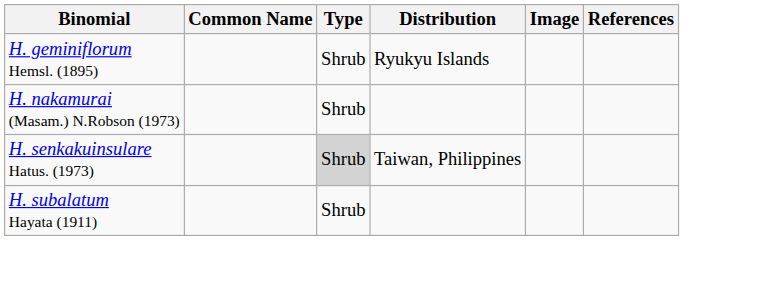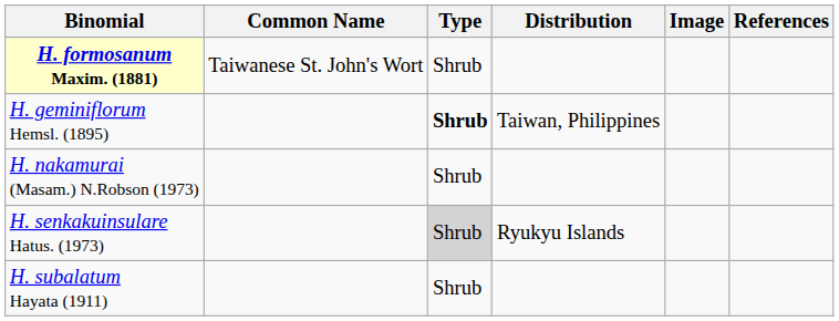 <table class="wikitable mw-collapsible ">
 <tr>
 <th>Binomial</th>
 <th>Common Name</th>
 <th>Type</th>
 <th>Distribution</th>
 <th>Image</th>
 <th>References</th>
 </tr>
 <tr>
+<th scope="row" align="left" style="background:#FFFFCC;"><em><a href='#'>H. formosanum</a></em><br><small>Maxim. (1881)</small></th>
+<td>Taiwanese St. John's Wort</td>
+<td>Shrub</td>
+<td></td>
+<td></td>
+<td></td>
+</tr>
+<tr>
 <td><em><a href='#'>H. geminiflorum</a></em><br><small>Hemsl. (1895)</small></td>
 <td></td>
-<td>Shrub</td>
-<td>Ryukyu Islands</td>
+<td><strong>Shrub</strong></td>
+<td>Taiwan, Philippines</td>
 <td></td>
 <td></td>
 </tr>
 <tr>
 <td><em><a href='#'>H. nakamurai</a></em><br><small>(Masam.) N.Robson (1973)</small></td>
 <td></td>
 <td>Shrub</td>
 <td></td>
 <td></td>
 <td></td>
 </tr>
 <tr>
 <td><em><a href='#'>H. senkakuinsulare</a></em><br><small>Hatus. (1973)</small></td>
 <td></td>
 <td style="background: lightgrey;">Shrub</td>
-<td>Taiwan, Philippines</td>
+<td>Ryukyu Islands</td>
 <td></td>
 <td></td>
 </tr>
 <tr>
 <td><em><a href='#'>H. subalatum</a></em><br><small>Hayata (1911)</small></td>
 <td></td>
 <td>Shrub</td>
 <td></td>
 <td></td>
 <td></td>
 </tr>
 </table>
